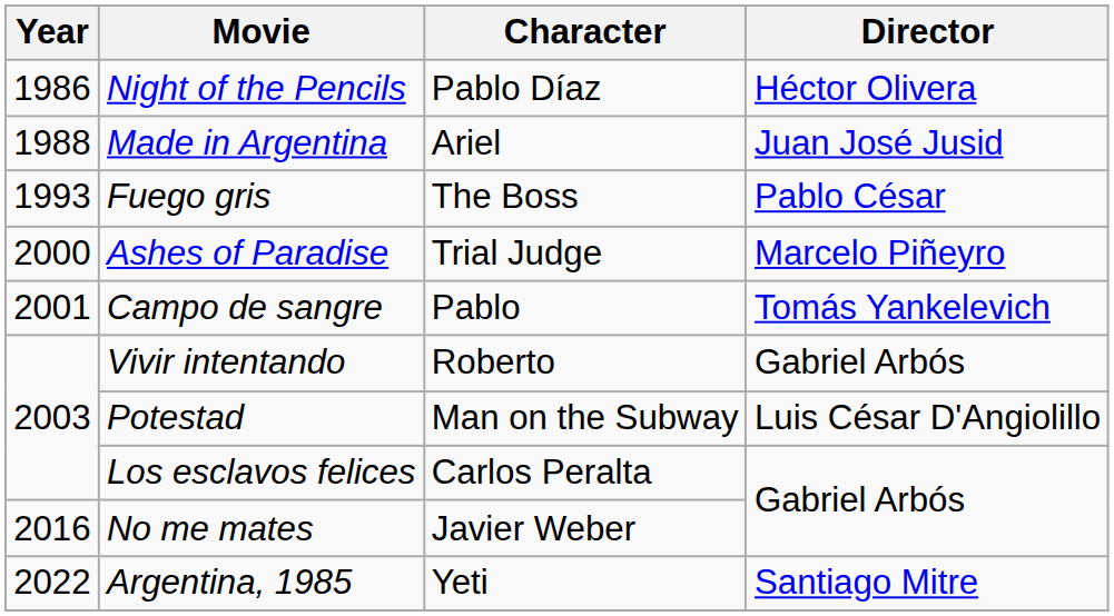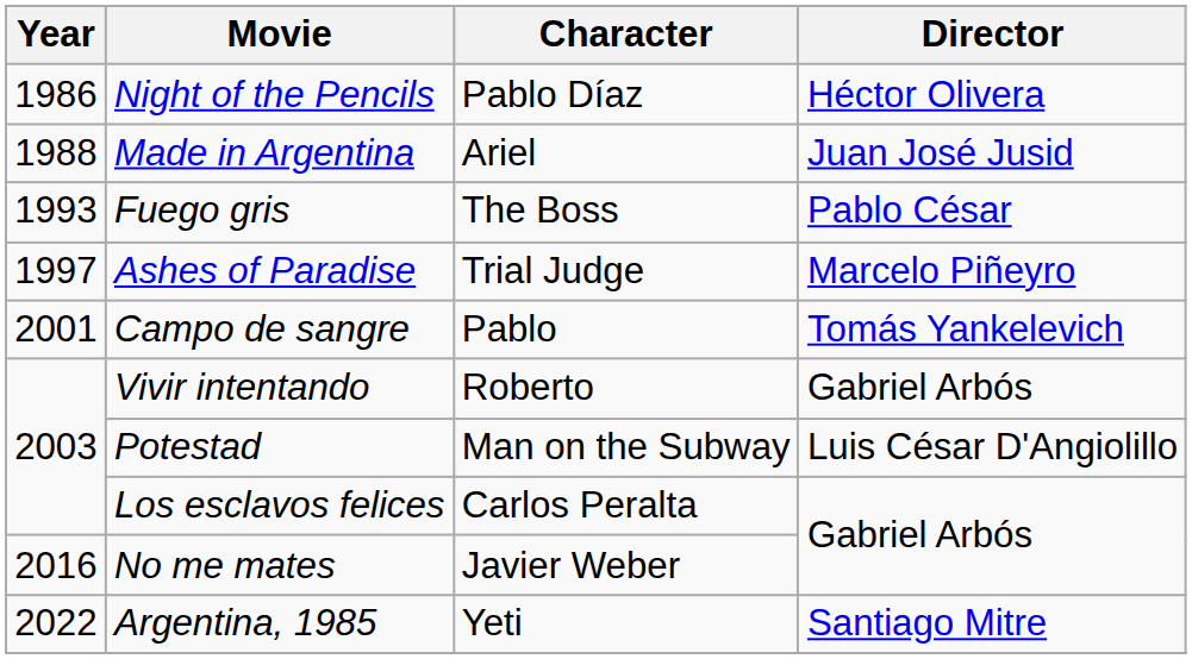 <table class="wikitable">
 <tr>
 <th>Year</th>
 <th>Movie</th>
 <th>Character</th>
 <th>Director</th>
 </tr>
 <tr>
 <td>1986</td>
 <td><em><a href='#'>Night of the Pencils</a></em></td>
 <td>Pablo Díaz</td>
 <td><a href='#'>Héctor Olivera</a></td>
 </tr>
 <tr>
 <td>1988</td>
 <td><em><a href='#'>Made in Argentina</a></em></td>
 <td>Ariel</td>
 <td><a href='#'>Juan José Jusid</a></td>
 </tr>
 <tr>
 <td>1993</td>
 <td><em>Fuego gris</em></td>
 <td>The Boss</td>
 <td><a href='#'>Pablo César</a></td>
 </tr>
 <tr>
-<td>2000</td>
+<td>1997</td>
 <td><em><a href='#'>Ashes of Paradise</a></em></td>
 <td>Trial Judge</td>
 <td><a href='#'>Marcelo Piñeyro</a></td>
 </tr>
 <tr>
 <td>2001</td>
 <td><em>Campo de sangre</em></td>
 <td>Pablo</td>
 <td><a href='#'>Tomás Yankelevich</a></td>
 </tr>
 <tr>
 <td rowspan="3">2003</td>
 <td><em>Vivir intentando</em></td>
 <td>Roberto</td>
 <td>Gabriel Arbós</td>
 </tr>
 <tr>
 <td><em>Potestad</em></td>
 <td>Man on the Subway</td>
 <td>Luis César D'Angiolillo</td>
 </tr>
 <tr>
 <td><em>Los esclavos felices</em></td>
 <td>Carlos Peralta</td>
 <td rowspan="2">Gabriel Arbós</td>
 </tr>
 <tr>
 <td>2016</td>
 <td><em>No me mates</em></td>
 <td>Javier Weber</td>
 </tr>
 <tr>
 <td>2022</td>
 <td><em>Argentina, 1985</em></td>
 <td>Yeti</td>
 <td><a href='#'>Santiago Mitre</a></td>
 </tr>
 <tr>
 </tr>
 </table>
